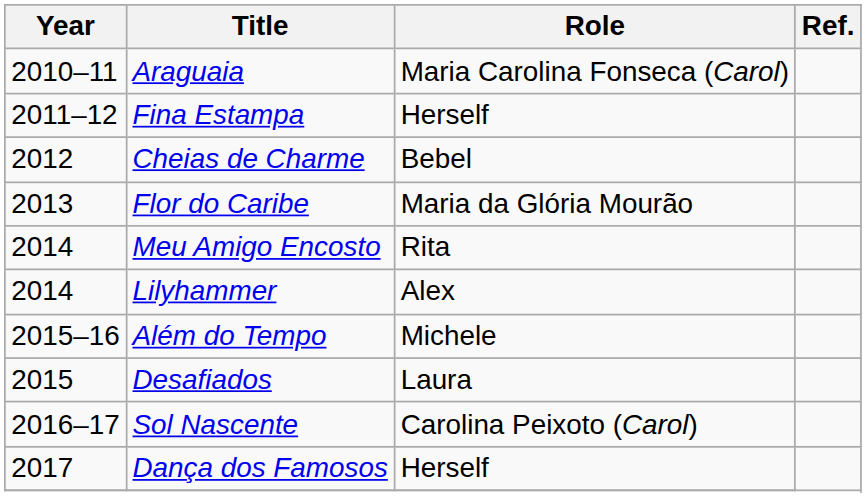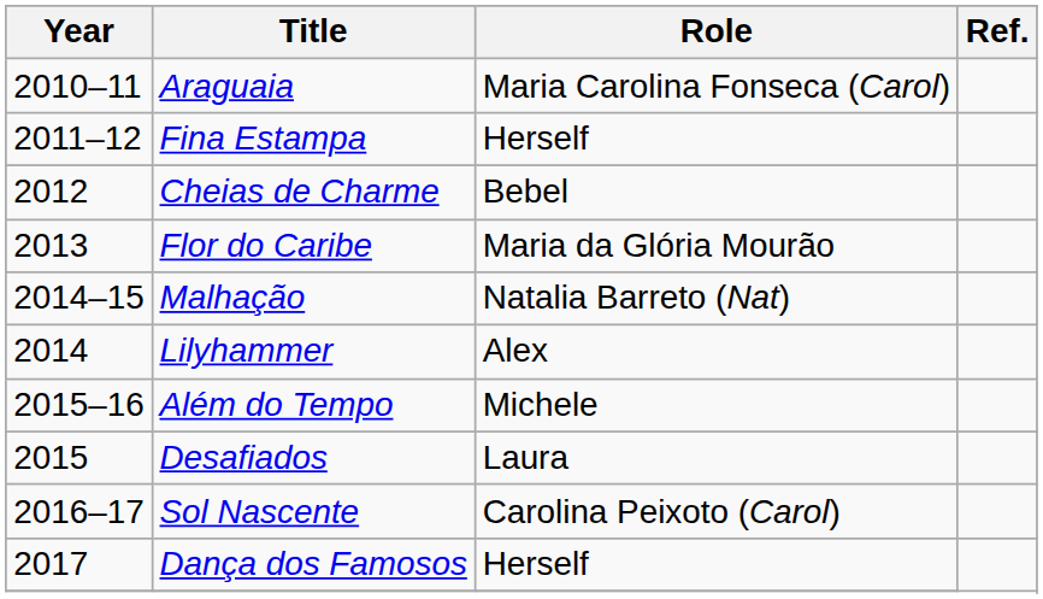 <table class="wikitable sortable">
 <tr>
 <th>Year</th>
 <th>Title</th>
 <th>Role</th>
 <th>Ref.</th>
 </tr>
 <tr>
 <td>2010–11</td>
 <td><em><a href='#'>Araguaia</a></em></td>
 <td>Maria Carolina Fonseca (<em>Carol</em>)</td>
 <td></td>
 </tr>
 <tr>
 <td>2011–12</td>
 <td><em><a href='#'>Fina Estampa</a></em></td>
 <td>Herself</td>
 <td></td>
 </tr>
 <tr>
 <td>2012</td>
 <td><em><a href='#'>Cheias de Charme</a></em></td>
 <td>Bebel</td>
 <td></td>
 </tr>
 <tr>
 <td>2013</td>
 <td><em><a href='#'>Flor do Caribe</a></em></td>
 <td>Maria da Glória Mourão</td>
 </tr>
 <tr>
-<td>2014</td>
-<td><em><a href='#'>Meu Amigo Encosto</a></em></td>
-<td>Rita</td>
+<td>2014–15</td>
+<td><em><a href='#'>Malhação</a></em></td>
+<td>Natalia Barreto (<em>Nat</em>)</td>
 <td></td>
 </tr>
 <tr>
 <td>2014</td>
 <td><em><a href='#'>Lilyhammer</a></em></td>
 <td>Alex</td>
 <td></td>
 </tr>
 <tr>
 <td>2015–16</td>
 <td><em><a href='#'>Além do Tempo</a></em></td>
 <td>Michele</td>
 <td></td>
 </tr>
 <tr>
 <td>2015</td>
 <td><em><a href='#'>Desafiados</a></em></td>
 <td>Laura</td>
 </tr>
 <tr>
 <td>2016–17</td>
 <td><em><a href='#'>Sol Nascente</a></em></td>
 <td>Carolina Peixoto (<em>Carol</em>)</td>
 <td></td>
 </tr>
 <tr>
 <td>2017</td>
 <td><em><a href='#'>Dança dos Famosos</a></em></td>
 <td>Herself</td>
 </tr>
 <tr>
 </tr>
 </table>
